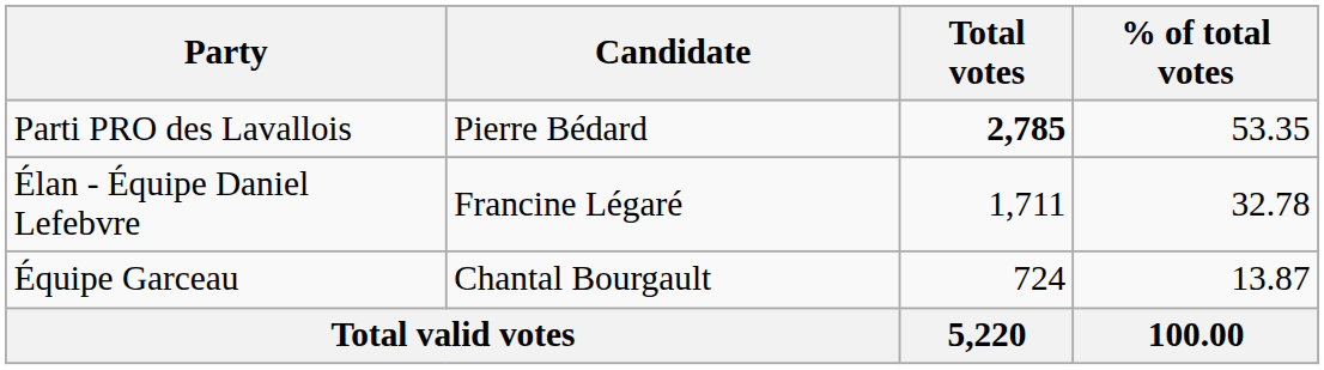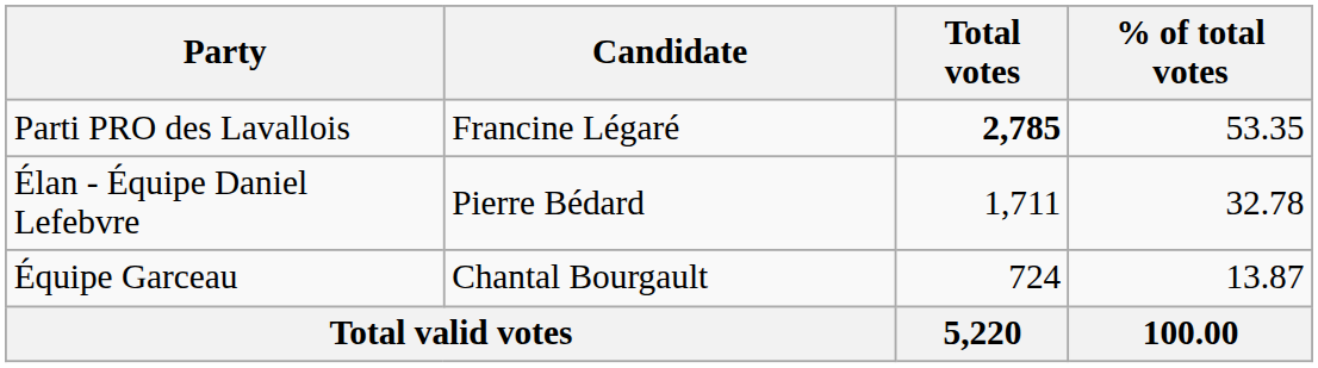 <table style="width:600px;" class="wikitable">
 <tr style="background-color:#E9E9E9">
 <th colspan="2" style="width: 200px">Party</th>
 <th colspan="1" style="width: 200px">Candidate</th>
 <th align="right">Total votes</th>
 <th align="right">% of total votes</th>
 </tr>
 <tr>
 <td colspan="2" align="left">Parti PRO des Lavallois</td>
-<td align="left">Pierre Bédard</td>
+<td align="left">Francine Légaré</td>
 <td align="right"><strong>2,785</strong></td>
 <td align="right">53.35</td>
 </tr>
 <tr>
 <td colspan="2" align="left">Élan - Équipe Daniel Lefebvre</td>
-<td align="left">Francine Légaré</td>
+<td align="left">Pierre Bédard</td>
 <td align="right">1,711</td>
 <td align="right">32.78</td>
 </tr>
 <tr>
 <td colspan="2" align="left">Équipe Garceau</td>
 <td align="left">Chantal Bourgault</td>
 <td align="right">724</td>
 <td align="right">13.87</td>
 </tr>
 <tr bgcolor="#EEEEEE">
 <th colspan="3"  align="left">Total valid votes</th>
 <th align="right">5,220</th>
 <th align="right">100.00</th>
 </tr>
 </table>
